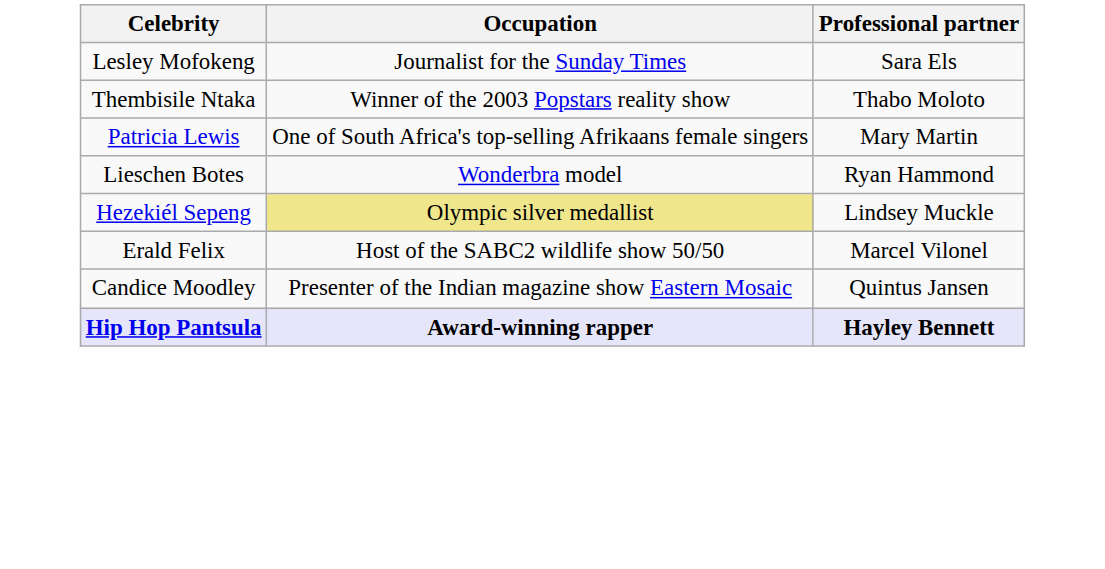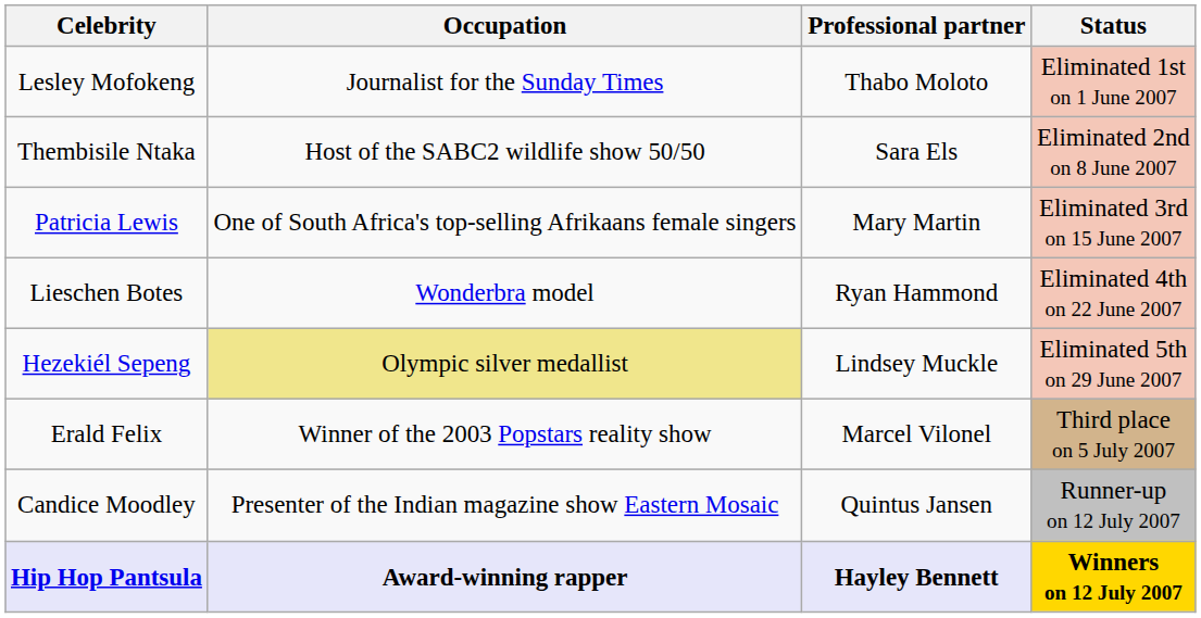 <table class="wikitable sortable"  style="margin:auto; text-align:center; font-size:95%;">
 <tr>
 <th>Celebrity</th>
 <th>Occupation</th>
 <th>Professional partner</th>
+<th>Status</th>
 </tr>
 <tr>
 <td>Lesley Mofokeng</td>
 <td>Journalist for the <a href='#'>Sunday Times</a></td>
-<td>Sara Els</td>
+<td>Thabo Moloto</td>
+<td style="background:#f4c7b8;">Eliminated 1st<br><small>on 1 June 2007</small></td>
 </tr>
 <tr>
 <td>Thembisile Ntaka</td>
-<td>Winner of the 2003 <a href='#'>Popstars</a> reality show</td>
-<td>Thabo Moloto</td>
+<td>Host of the SABC2 wildlife show 50/50</td>
+<td>Sara Els</td>
+<td style="background:#f4c7b8;">Eliminated 2nd<br><small>on 8 June 2007</small></td>
 </tr>
 <tr>
 <td><a href='#'>Patricia Lewis</a></td>
 <td>One of South Africa's top-selling Afrikaans female singers</td>
 <td>Mary Martin</td>
+<td style="background:#f4c7b8;">Eliminated 3rd<br><small>on 15 June 2007</small></td>
 </tr>
 <tr>
 <td>Lieschen Botes</td>
 <td><a href='#'>Wonderbra</a> model</td>
 <td>Ryan Hammond</td>
+<td style="background:#f4c7b8;">Eliminated 4th<br><small>on 22 June 2007</small></td>
 </tr>
 <tr>
 <td><a href='#'>Hezekiél Sepeng</a></td>
 <td style="background: khaki;">Olympic silver medallist</td>
 <td>Lindsey Muckle</td>
+<td style="background:#f4c7b8;">Eliminated 5th<br><small>on 29 June 2007</small></td>
 </tr>
 <tr>
 <td>Erald Felix</td>
-<td>Host of the SABC2 wildlife show 50/50</td>
+<td>Winner of the 2003 <a href='#'>Popstars</a> reality show</td>
 <td>Marcel Vilonel</td>
+<td style="background:tan;">Third place<br><small>on 5 July 2007</small></td>
 </tr>
 <tr>
 <td>Candice Moodley</td>
 <td>Presenter of the Indian magazine show <a href='#'>Eastern Mosaic</a></td>
 <td>Quintus Jansen</td>
+<td style="background:silver;">Runner-up<br><small>on 12 July 2007</small></td>
 </tr>
 <tr>
 <td style="background:lavender;"><strong><a href='#'>Hip Hop Pantsula</a></strong></td>
 <td style="background:lavender;"><strong>Award-winning rapper</strong></td>
 <td style="background:lavender;"><strong>Hayley Bennett</strong></td>
+<td style="background:gold;"><strong>Winners<br><small>on 12 July 2007</small></strong></td>
 </tr>
 </table>
